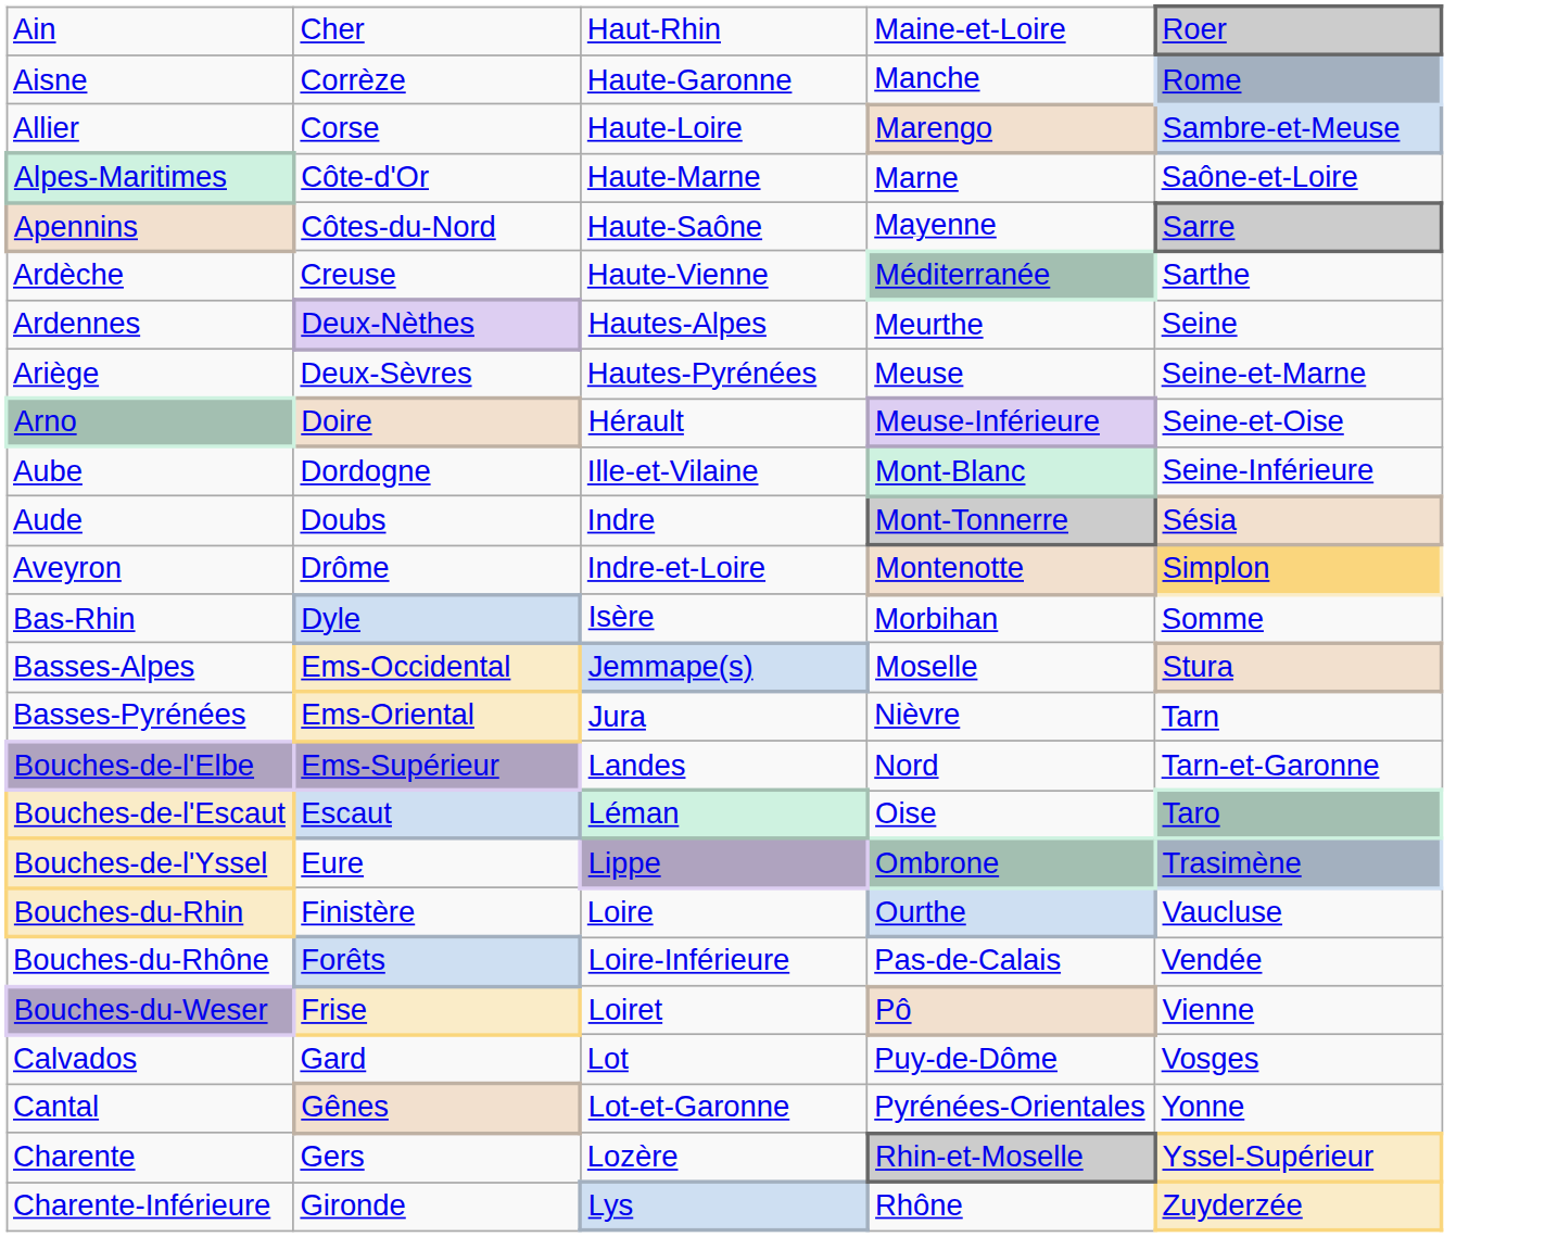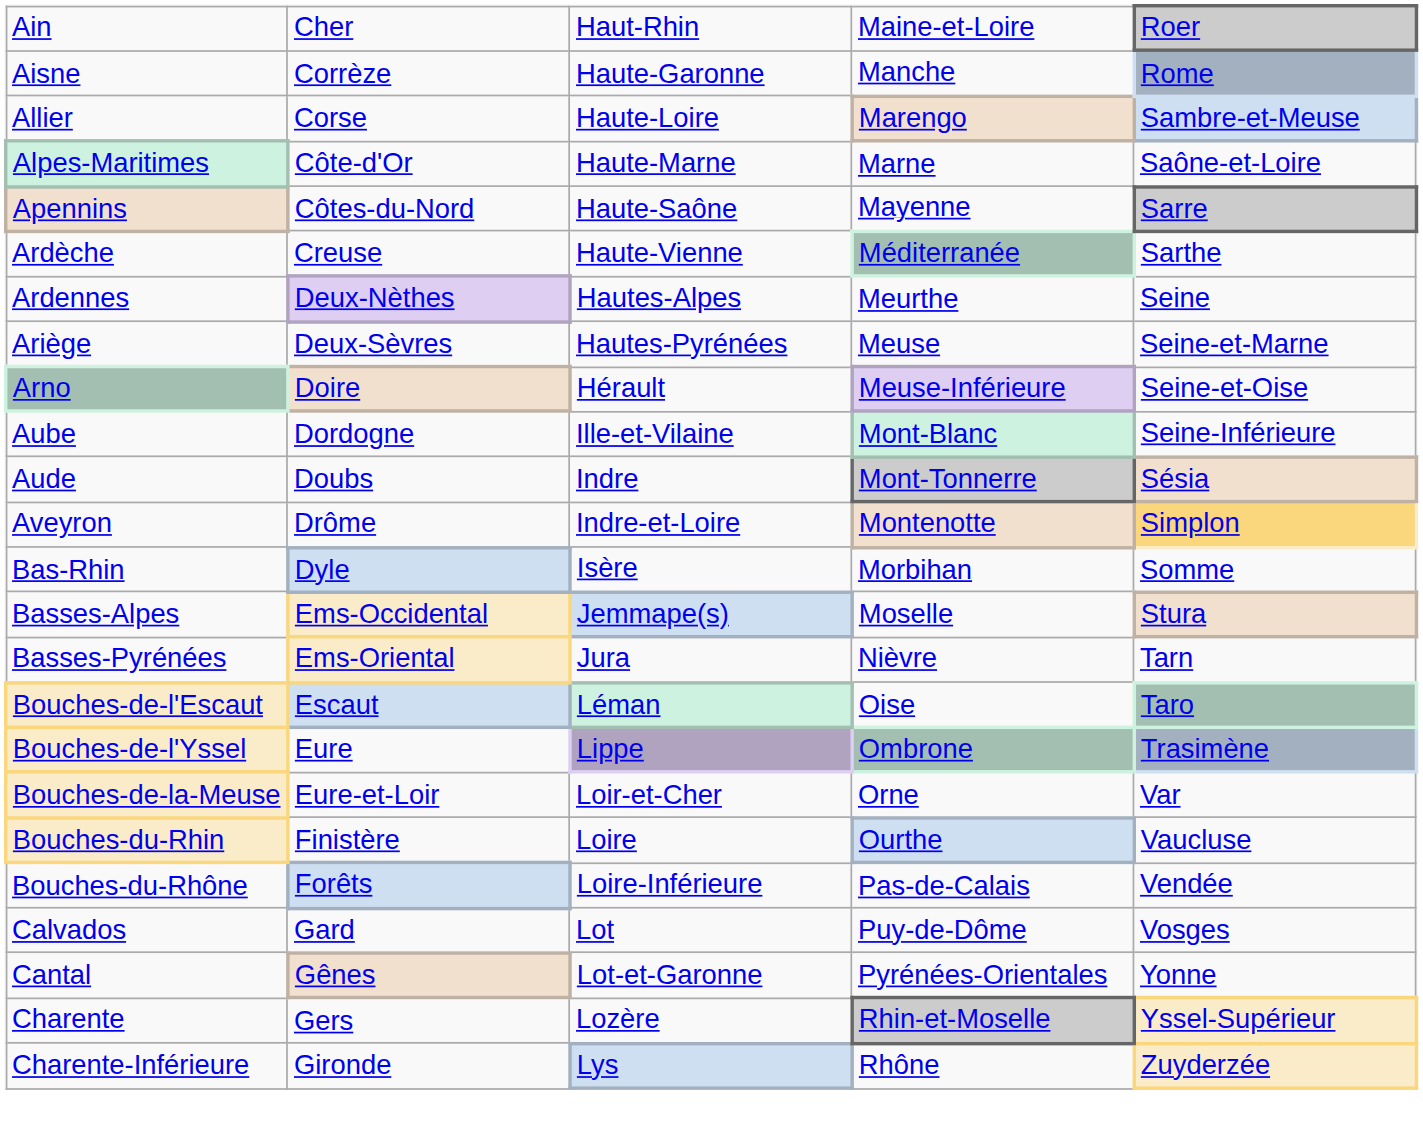 <table class="wikitable">
 <tr>
 <td width=20%><a href='#'>Ain</a></td>
 <td><a href='#'>Cher</a></td>
 <td><a href='#'>Haut-Rhin</a></td>
 <td><a href='#'>Maine-et-Loire</a></td>
 <td style="background: #ccc; border: solid 2px #666;"><a href='#'>Roer</a></td>
 </tr>
 <tr>
 <td><a href='#'>Aisne</a></td>
 <td width=20%><a href='#'>Corrèze</a></td>
 <td><a href='#'>Haute-Garonne</a></td>
 <td><a href='#'>Manche</a></td>
 <td style="background: #a3b0bf; border: solid 2px #cedff2;"><a href='#'>Rome</a></td>
 </tr>
 <tr>
 <td><a href='#'>Allier</a></td>
 <td><a href='#'>Corse</a></td>
 <td><a href='#'>Haute-Loire</a></td>
 <td style="background: #f2e0ce; border: solid 2px #bfb1a3;"><a href='#'>Marengo</a></td>
 <td style="background: #cedff2; border: solid 2px #a3b0bf;"><a href='#'>Sambre-et-Meuse</a></td>
 </tr>
 <tr>
 <td style="background: #cef2e0; border: solid 2px #a3bfb1;"><a href='#'>Alpes-Maritimes</a></td>
 <td><a href='#'>Côte-d'Or</a></td>
 <td><a href='#'>Haute-Marne</a></td>
 <td><a href='#'>Marne</a></td>
 <td><a href='#'>Saône-et-Loire</a></td>
 </tr>
 <tr>
 <td style="background: #f2e0ce; border: solid 2px #bfb1a3;"><a href='#'>Apennins</a></td>
 <td><a href='#'>Côtes-du-Nord</a></td>
 <td width=20%><a href='#'>Haute-Saône</a></td>
 <td><a href='#'>Mayenne</a></td>
 <td style="background: #ccc; border: solid 2px #666;"><a href='#'>Sarre</a></td>
 </tr>
 <tr>
 <td><a href='#'>Ardèche</a></td>
 <td><a href='#'>Creuse</a></td>
 <td><a href='#'>Haute-Vienne</a></td>
 <td style="background: #a3bfb1; border: solid 2px #cef2e0;"><a href='#'>Méditerranée</a></td>
 <td><a href='#'>Sarthe</a></td>
 </tr>
 <tr>
 <td><a href='#'>Ardennes</a></td>
 <td style="background: #ddcef2; border: solid 2px #afa3bf;"><a href='#'>Deux-Nèthes</a></td>
 <td><a href='#'>Hautes-Alpes</a></td>
 <td><a href='#'>Meurthe</a></td>
 <td><a href='#'>Seine</a></td>
 </tr>
 <tr>
 <td><a href='#'>Ariège</a></td>
 <td><a href='#'>Deux-Sèvres</a></td>
 <td><a href='#'>Hautes-Pyrénées</a></td>
 <td><a href='#'>Meuse</a></td>
 <td><a href='#'>Seine-et-Marne</a></td>
 </tr>
 <tr>
 <td style="background: #a3bfb1; border: solid 2px #cef2e0;"><a href='#'>Arno</a></td>
 <td style="background: #f2e0ce; border: solid 2px #bfb1a3;"><a href='#'>Doire</a></td>
 <td><a href='#'>Hérault</a></td>
 <td width=20% style="background: #ddcef2; border: solid 2px #afa3bf;"><a href='#'>Meuse-Inférieure</a></td>
 <td><a href='#'>Seine-et-Oise</a></td>
 </tr>
 <tr>
 <td><a href='#'>Aube</a></td>
 <td><a href='#'>Dordogne</a></td>
 <td><a href='#'>Ille-et-Vilaine</a></td>
 <td style="background: #cef2e0; border: solid 2px #a3bfb1;"><a href='#'>Mont-Blanc</a></td>
 <td><a href='#'>Seine-Inférieure</a></td>
 </tr>
 <tr>
 <td><a href='#'>Aude</a></td>
 <td><a href='#'>Doubs</a></td>
 <td width=20%><a href='#'>Indre</a></td>
 <td style="background: #ccc; border: solid 2px #666;"><a href='#'>Mont-Tonnerre</a></td>
 <td style="background: #f2e0ce; border: solid 2px #bfb1a3;"><a href='#'>Sésia</a></td>
 </tr>
 <tr>
 <td><a href='#'>Aveyron</a></td>
 <td><a href='#'>Drôme</a></td>
 <td><a href='#'>Indre-et-Loire</a></td>
 <td style="background: #f2e0ce; border: solid 2px #bfb1a3;"><a href='#'>Montenotte</a></td>
 <td style="background: #fad67d; border: solid 2px #faecc8;"><a href='#'>Simplon</a></td>
 </tr>
 <tr>
 <td><a href='#'>Bas-Rhin</a></td>
 <td style="background: #cedff2; border: solid 2px #a3b0bf;"><a href='#'>Dyle</a></td>
 <td><a href='#'>Isère</a></td>
 <td><a href='#'>Morbihan</a></td>
 <td><a href='#'>Somme</a></td>
 </tr>
 <tr>
 <td><a href='#'>Basses-Alpes</a></td>
 <td style="background: #faecc8; border: solid 2px #fad67d;"><a href='#'>Ems-Occidental</a></td>
 <td style="background: #cedff2; border: solid 2px #a3b0bf;"><a href='#'>Jemmape(s)</a></td>
 <td><a href='#'>Moselle</a></td>
 <td style="background: #f2e0ce; border: solid 2px #bfb1a3;"><a href='#'>Stura</a></td>
 </tr>
 <tr>
 <td><a href='#'>Basses-Pyrénées</a></td>
 <td style="background: #faecc8; border: solid 2px #fad67d;"><a href='#'>Ems-Oriental</a></td>
 <td><a href='#'>Jura</a></td>
 <td><a href='#'>Nièvre</a></td>
 <td><a href='#'>Tarn</a></td>
 </tr>
 <tr>
-<td style="background: #afa3bf; border: solid 2px #ddcef2;"><a href='#'>Bouches-de-l'Elbe</a></td>
-<td style="background: #afa3bf; border: solid 2px #ddcef2;"><a href='#'>Ems-Supérieur</a></td>
-<td><a href='#'>Landes</a></td>
-<td><a href='#'>Nord</a></td>
-<td><a href='#'>Tarn-et-Garonne</a></td>
-</tr>
-<tr>
 <td style="background: #faecc8; border: solid 2px #fad67d;"><a href='#'>Bouches-de-l'Escaut</a></td>
 <td style="background: #cedff2; border: solid 2px #a3b0bf;"><a href='#'>Escaut</a></td>
 <td style="background: #cef2e0; border: solid 2px #a3bfb1;"><a href='#'>Léman</a></td>
 <td><a href='#'>Oise</a></td>
 <td style="background: #a3bfb1; border: solid 2px #cef2e0;"><a href='#'>Taro</a></td>
 </tr>
 <tr>
 <td style="background: #faecc8; border: solid 2px #fad67d;"><a href='#'>Bouches-de-l'Yssel</a></td>
 <td><a href='#'>Eure</a></td>
 <td style="background: #afa3bf; border: solid 2px #ddcef2;"><a href='#'>Lippe</a></td>
 <td style="background: #a3bfb1; border: solid 2px #cef2e0;"><a href='#'>Ombrone</a></td>
 <td style="background: #a3b0bf; border: solid 2px #cedff2;"><a href='#'>Trasimène</a></td>
 </tr>
 <tr>
+<td style="background: #faecc8; border: solid 2px #fad67d;"><a href='#'>Bouches-de-la-Meuse</a></td>
+<td><a href='#'>Eure-et-Loir</a></td>
+<td><a href='#'>Loir-et-Cher</a></td>
+<td><a href='#'>Orne</a></td>
+<td><a href='#'>Var</a></td>
+</tr>
+<tr>
 <td style="background: #faecc8; border: solid 2px #fad67d;"><a href='#'>Bouches-du-Rhin</a></td>
 <td><a href='#'>Finistère</a></td>
 <td><a href='#'>Loire</a></td>
 <td style="background: #cedff2; border: solid 2px #a3b0bf;"><a href='#'>Ourthe</a></td>
 <td><a href='#'>Vaucluse</a></td>
 </tr>
 <tr>
 <td><a href='#'>Bouches-du-Rhône</a></td>
 <td style="background: #cedff2; border: solid 2px #a3b0bf;"><a href='#'>Forêts</a></td>
 <td><a href='#'>Loire-Inférieure</a></td>
 <td><a href='#'>Pas-de-Calais</a></td>
 <td><a href='#'>Vendée</a></td>
-</tr>
-<tr>
-<td style="background: #afa3bf; border: solid 2px #ddcef2;"><a href='#'>Bouches-du-Weser</a></td>
-<td style="background: #faecc8; border: solid 2px #fad67d;"><a href='#'>Frise</a></td>
-<td><a href='#'>Loiret</a></td>
-<td style="background: #f2e0ce; border: solid 2px #bfb1a3;"><a href='#'>Pô</a></td>
-<td><a href='#'>Vienne</a></td>
 </tr>
 <tr>
 <td><a href='#'>Calvados</a></td>
 <td><a href='#'>Gard</a></td>
 <td><a href='#'>Lot</a></td>
 <td><a href='#'>Puy-de-Dôme</a></td>
 <td><a href='#'>Vosges</a></td>
 </tr>
 <tr>
 <td><a href='#'>Cantal</a></td>
 <td style="background: #f2e0ce; border: solid 2px #bfb1a3;"><a href='#'>Gênes</a></td>
 <td><a href='#'>Lot-et-Garonne</a></td>
 <td><a href='#'>Pyrénées-Orientales</a></td>
 <td><a href='#'>Yonne</a></td>
 </tr>
 <tr>
 <td><a href='#'>Charente</a></td>
 <td><a href='#'>Gers</a></td>
 <td><a href='#'>Lozère</a></td>
 <td style="background: #ccc; border: solid 2px #666;"><a href='#'>Rhin-et-Moselle</a></td>
 <td style="background: #faecc8; border: solid 2px #fad67d;"><a href='#'>Yssel-Supérieur</a></td>
 </tr>
 <tr>
 <td><a href='#'>Charente-Inférieure</a></td>
 <td><a href='#'>Gironde</a></td>
 <td style="background: #cedff2; border: solid 2px #a3b0bf;"><a href='#'>Lys</a></td>
 <td><a href='#'>Rhône</a></td>
 <td style="background: #faecc8; border: solid 2px #fad67d;"><a href='#'>Zuyderzée</a></td>
 </tr>
 </table>
